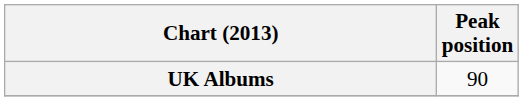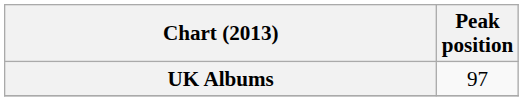 <table class="wikitable plainrowheaders sortable" style="text-align:center;">
 <tr>
 <th scope="col" style="width:20em;">Chart (2013)</th>
 <th scope="col">Peak<br>position</th>
 </tr>
 <tr>
 <th scope="row">UK Albums </th>
-<td>90</td>
+<td>97</td>
 </tr>
 <tr>
 </tr>
 </table>
